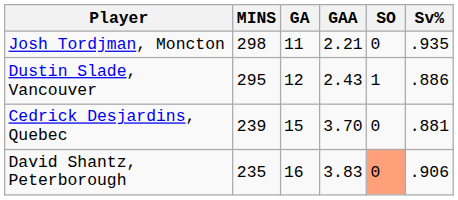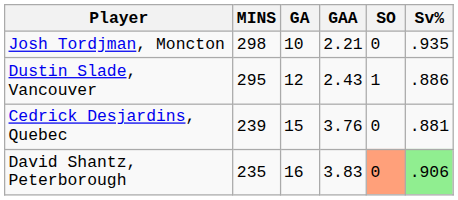 <table class="wikitable">
 <tr>
 <th bgcolor="#DDDDFF" width="175px">Player</th>
 <th bgcolor="#DDDDFF" width="25px">MINS</th>
 <th bgcolor="#DDDDFF" width="25px">GA</th>
 <th bgcolor="#DDDDFF" width="25px">GAA</th>
 <th bgcolor="#DDDDFF" width="25px">SO</th>
 <th bgcolor="#DDDDFF" width="25px">Sv%</th>
 </tr>
 <tr>
 <td><a href='#'>Josh Tordjman</a>, Moncton</td>
 <td>298</td>
-<td>11</td>
+<td>10</td>
 <td>2.21</td>
 <td>0</td>
 <td>.935</td>
 </tr>
 <tr>
 <td><a href='#'>Dustin Slade</a>, Vancouver</td>
 <td>295</td>
 <td>12</td>
 <td>2.43</td>
 <td>1</td>
 <td>.886</td>
 </tr>
 <tr>
 <td><a href='#'>Cedrick Desjardins</a>, Quebec</td>
 <td>239</td>
 <td>15</td>
-<td>3.70</td>
+<td>3.76</td>
 <td>0</td>
 <td>.881</td>
 </tr>
 <tr>
 <td>David Shantz, Peterborough</td>
 <td>235</td>
 <td>16</td>
 <td>3.83</td>
 <td style="background: lightsalmon;">0</td>
-<td>.906</td>
+<td style="background: lightgreen;">.906</td>
 </tr>
 </table>
